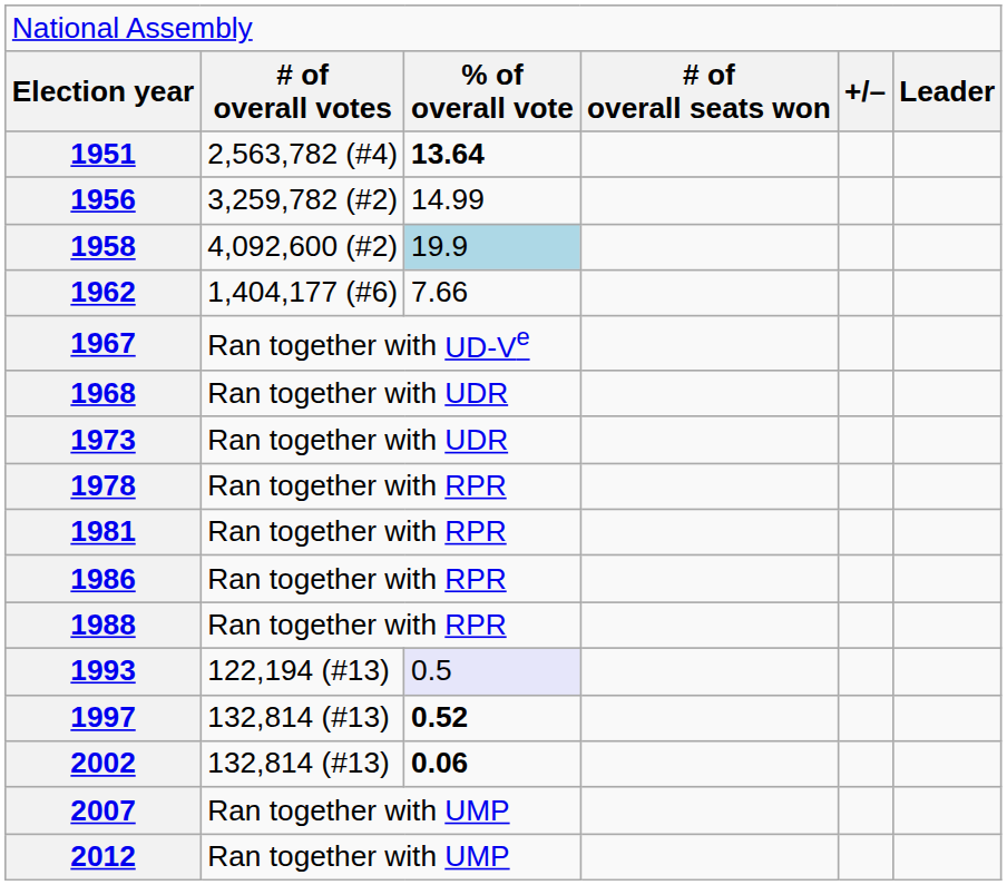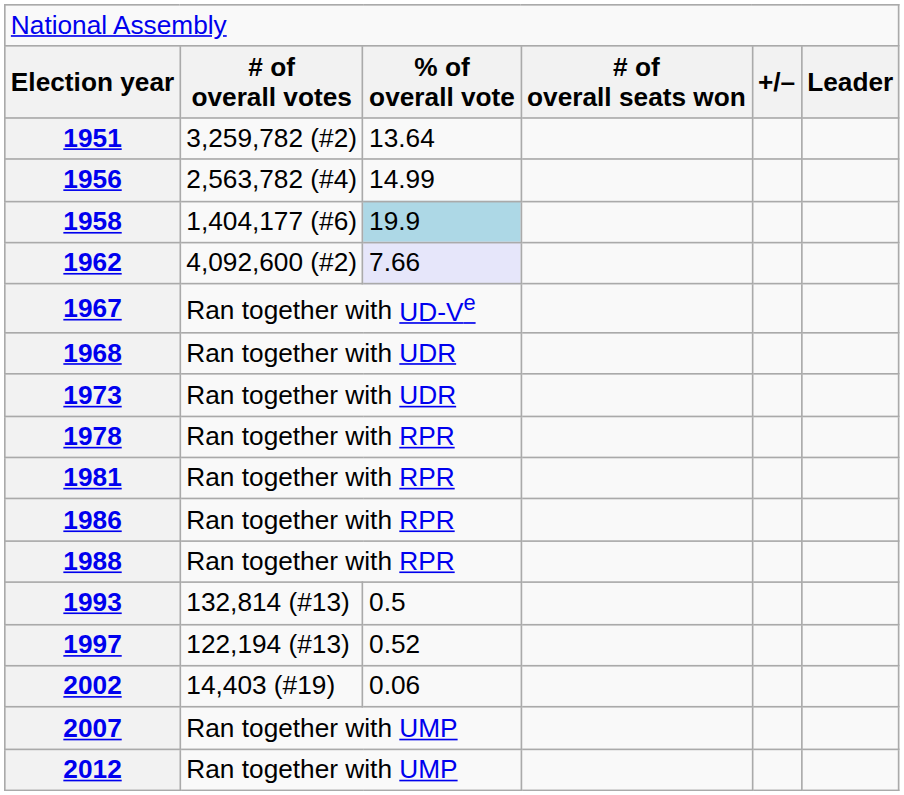 <table class=wikitable>
 <tr>
 <td colspan=7><a href='#'>National Assembly</a></td>
 </tr>
 <tr>
 <th>Election year</th>
 <th># of<br>overall votes</th>
 <th>% of<br>overall vote</th>
 <th># of<br>overall seats won</th>
 <th>+/–</th>
 <th>Leader</th>
 </tr>
 <tr>
 <th><a href='#'>1951</a></th>
-<td>2,563,782 (#4)</td>
-<td><strong>13.64</strong></td>
+<td>3,259,782 (#2)</td>
+<td>13.64</td>
 <td></td>
 <td></td>
 <td></td>
 </tr>
 <tr>
 <th><a href='#'>1956</a></th>
-<td>3,259,782 (#2)</td>
+<td>2,563,782 (#4)</td>
 <td>14.99</td>
 <td></td>
 <td></td>
 <td></td>
 </tr>
 <tr>
 <th><a href='#'>1958</a></th>
-<td>4,092,600 (#2)</td>
+<td>1,404,177 (#6)</td>
 <td style="background: lightblue;">19.9</td>
 <td></td>
 <td></td>
 <td></td>
 </tr>
 <tr>
 <th><a href='#'>1962</a></th>
-<td>1,404,177 (#6)</td>
-<td>7.66</td>
+<td>4,092,600 (#2)</td>
+<td style="background: lavender;">7.66</td>
 <td></td>
 <td></td>
 <td></td>
 </tr>
 <tr>
 <th><a href='#'>1967</a></th>
 <td colspan="2">Ran together with <a href='#'>UD-V<sup>e</sup></a></td>
 <td></td>
 <td></td>
 <td></td>
 </tr>
 <tr>
 <th><a href='#'>1968</a></th>
 <td colspan="2">Ran together with <a href='#'>UDR</a></td>
 <td></td>
 <td></td>
 <td></td>
 </tr>
 <tr>
 <th><a href='#'>1973</a></th>
 <td colspan="2">Ran together with <a href='#'>UDR</a></td>
 <td></td>
 <td></td>
 <td></td>
 </tr>
 <tr>
 <th><a href='#'>1978</a></th>
 <td colspan="2">Ran together with <a href='#'>RPR</a></td>
 <td></td>
 <td></td>
 <td></td>
 </tr>
 <tr>
 <th><a href='#'>1981</a></th>
 <td colspan="2">Ran together with <a href='#'>RPR</a></td>
 <td></td>
 <td></td>
 <td></td>
 </tr>
 <tr>
 <th><a href='#'>1986</a></th>
 <td colspan="2">Ran together with <a href='#'>RPR</a></td>
 <td></td>
 <td></td>
 <td></td>
 </tr>
 <tr>
 <th><a href='#'>1988</a></th>
 <td colspan="2">Ran together with <a href='#'>RPR</a></td>
 <td></td>
 <td></td>
 <td></td>
 </tr>
 <tr>
 <th><a href='#'>1993</a></th>
-<td>122,194 (#13)</td>
-<td style="background: lavender;">0.5</td>
+<td>132,814 (#13)</td>
+<td>0.5</td>
 <td></td>
 <td></td>
 <td></td>
 </tr>
 <tr>
 <th><a href='#'>1997</a></th>
-<td>132,814 (#13)</td>
-<td><strong>0.52</strong></td>
+<td>122,194 (#13)</td>
+<td>0.52</td>
 <td></td>
 <td></td>
 <td></td>
 </tr>
 <tr>
 <th><a href='#'>2002</a></th>
-<td>132,814 (#13)</td>
-<td><strong>0.06</strong></td>
+<td>14,403 (#19)</td>
+<td>0.06</td>
 <td></td>
 <td></td>
 <td></td>
 </tr>
 <tr>
 <th><a href='#'>2007</a></th>
 <td colspan="2">Ran together with <a href='#'>UMP</a></td>
 <td></td>
 <td></td>
 <td></td>
 </tr>
 <tr>
 <th><a href='#'>2012</a></th>
 <td colspan="2">Ran together with <a href='#'>UMP</a></td>
 <td></td>
 <td></td>
 <td></td>
 </tr>
 </table>
